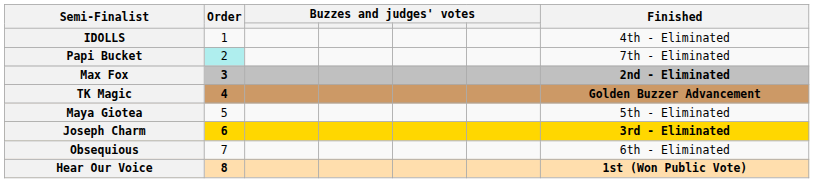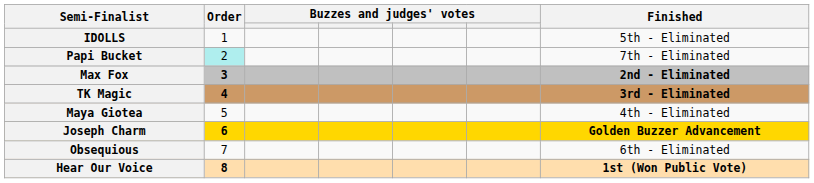 <table class="wikitable plainrowheaders sortable" style="text-align:center;">
 <tr>
 <th scope="col" rowspan="2" class="unsortable" style="width:17em;">Semi-Finalist</th>
 <th scope="col" rowspan="2" style="width:1em;">Order</th>
 <th scope="col" colspan="4" class="unsortable" style="width:24em;">Buzzes and judges' votes</th>
 <th scope="col" rowspan="2" style="width:23em;">Finished</th>
 </tr>
 <tr>
 <th scope="col" class="unsortable" style="width:6em;"></th>
 <th scope="col" class="unsortable" style="width:6em;"></th>
 <th scope="col" class="unsortable" style="width:6em;"></th>
 <th scope="col" class="unsortable" style="width:6em;"></th>
 </tr>
 <tr>
 <th scope="row">IDOLLS</th>
 <td>1</td>
 <td style="text-align:center;"></td>
 <td style="text-align:center;"></td>
 <td style="text-align:center;"></td>
 <td style="text-align:center;"></td>
-<td>4th - Eliminated</td>
+<td>5th - Eliminated</td>
 </tr>
 <tr>
 <th scope="row">Papi Bucket</th>
 <td style="background: paleturquoise;">2</td>
 <td style="text-align:center;"></td>
 <td style="text-align:center;"></td>
 <td style="text-align:center;"></td>
 <td style="text-align:center;"></td>
 <td>7th - Eliminated</td>
 </tr>
 <tr bgcolor=silver>
 <th scope="row"><strong>Max Fox</strong></th>
 <td><strong>3</strong></td>
 <td style="text-align:center;"></td>
 <td style="text-align:center;"></td>
 <td style="text-align:center;"></td>
 <td style="text-align:center;"></td>
 <td><strong>2nd - Eliminated</strong></td>
 </tr>
 <tr bgcolor=#c96>
 <th scope="row"><strong>TK Magic</strong></th>
 <td><strong>4</strong></td>
 <td style="text-align:center;"></td>
 <td style="text-align:center;"></td>
 <td style="text-align:center;"></td>
 <td style="text-align:center;"></td>
-<td><strong>Golden Buzzer Advancement</strong></td>
+<td><strong>3rd - Eliminated</strong></td>
 </tr>
 <tr>
 <th scope="row">Maya Giotea</th>
 <td>5</td>
 <td style="text-align:center;"></td>
 <td style="text-align:center;"></td>
 <td style="text-align:center;"></td>
 <td style="text-align:center;"></td>
-<td>5th - Eliminated</td>
+<td>4th - Eliminated</td>
 </tr>
 <tr bgcolor=gold>
 <th scope="row"><strong>Joseph Charm</strong></th>
 <td><strong>6</strong></td>
 <td style="text-align:center;"></td>
 <td style="text-align:center;"></td>
 <td></td>
 <td style="text-align:center;"></td>
-<td><strong>3rd - Eliminated</strong></td>
+<td><strong>Golden Buzzer Advancement</strong></td>
 </tr>
 <tr>
 <th scope="row">Obsequious</th>
 <td>7</td>
 <td style="text-align:center;"></td>
 <td style="text-align:center;"></td>
 <td style="text-align:center;"></td>
 <td style="text-align:center;"></td>
 <td>6th - Eliminated</td>
 </tr>
 <tr bgcolor=navajowhite>
 <th scope="row"><strong>Hear Our Voice</strong></th>
 <td><strong>8</strong></td>
 <td style="text-align:center;"></td>
 <td style="text-align:center;"></td>
 <td style="text-align:center;"></td>
 <td style="text-align:center;"></td>
 <td><strong>1st (Won Public Vote)</strong></td>
 </tr>
 </table>
